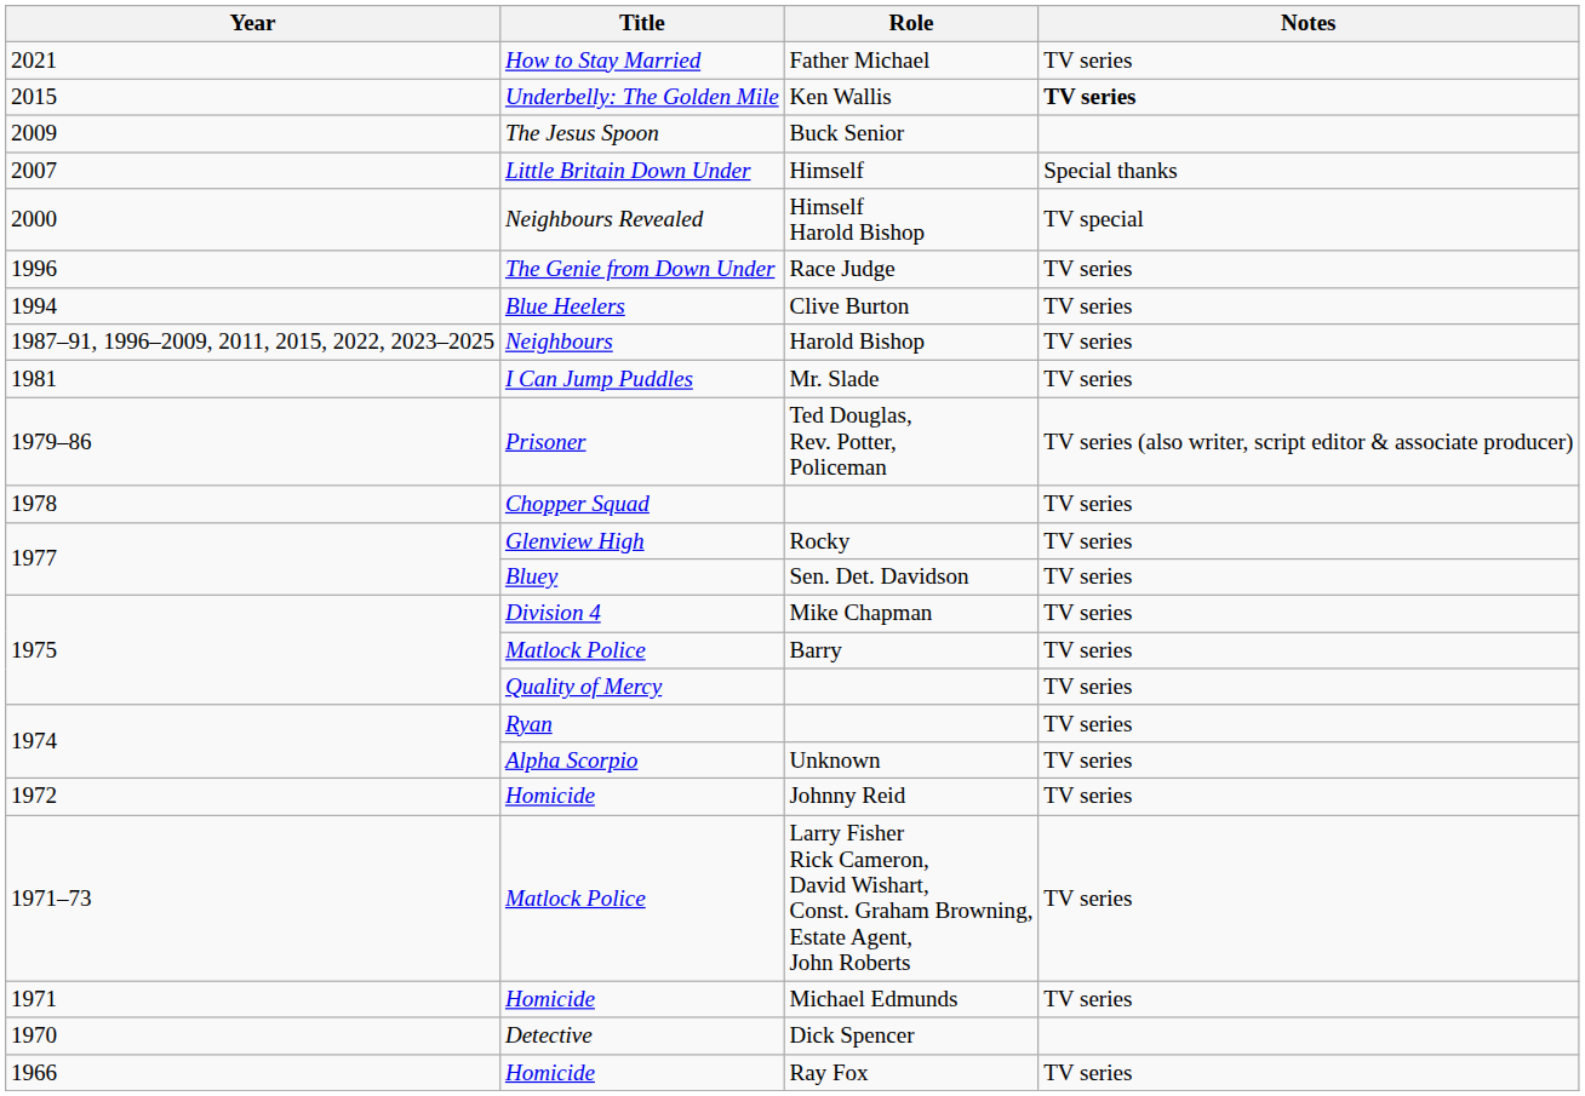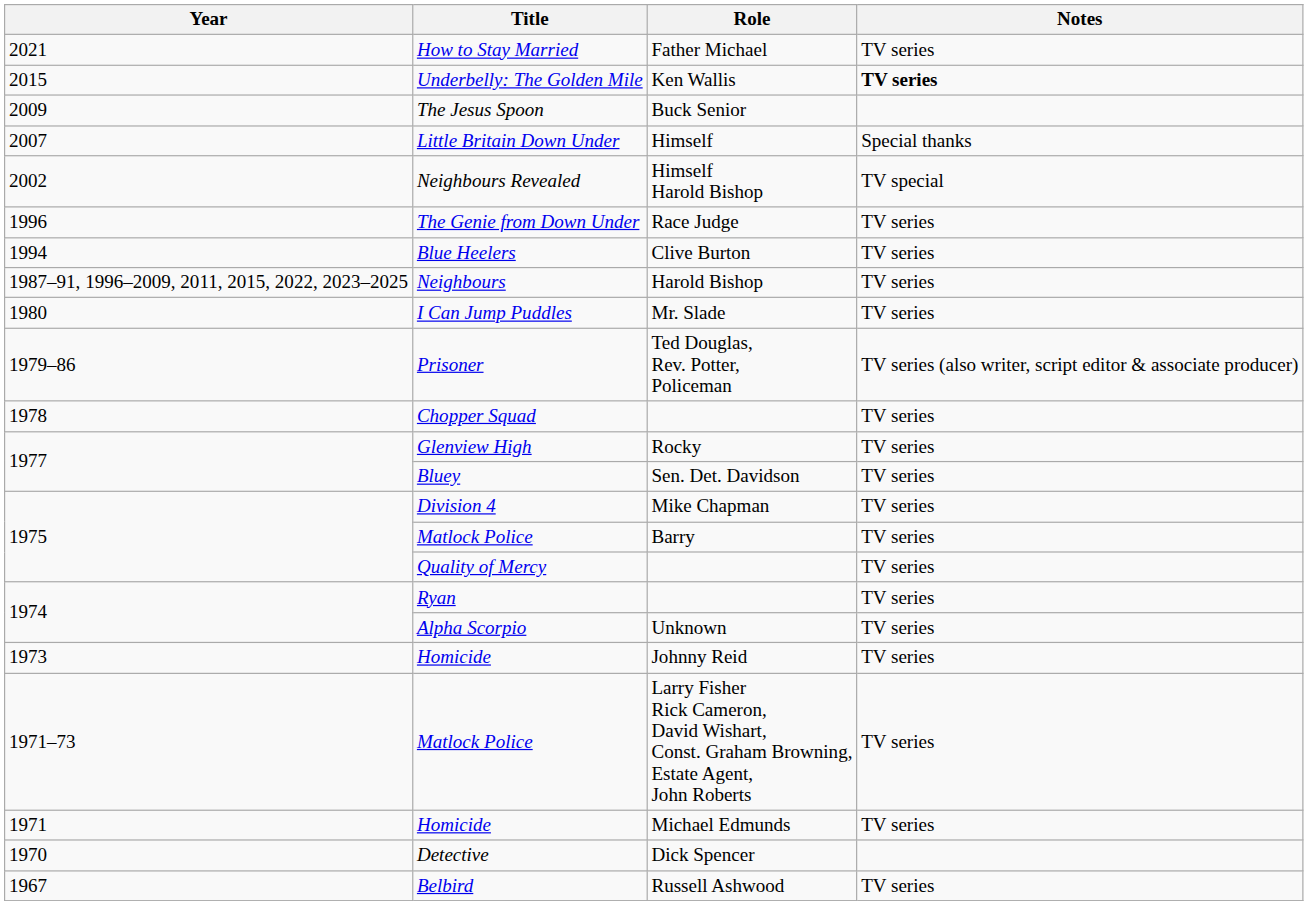 <table class="wikitable sortable">
 <tr>
 <th>Year</th>
 <th>Title</th>
 <th>Role</th>
 <th>Notes</th>
 </tr>
 <tr>
 <td>2021</td>
 <td><em><a href='#'>How to Stay Married</a></em></td>
 <td>Father Michael</td>
 <td>TV series</td>
 </tr>
 <tr>
 <td>2015</td>
 <td><em><a href='#'>Underbelly: The Golden Mile</a></em></td>
 <td>Ken Wallis</td>
 <td><strong>TV series</strong></td>
 </tr>
 <tr>
 <td>2009</td>
 <td><em>The Jesus Spoon</em></td>
 <td>Buck Senior</td>
 <td></td>
 </tr>
 <tr>
 <td>2007</td>
 <td><em><a href='#'>Little Britain Down Under</a></em></td>
 <td>Himself</td>
 <td>Special thanks</td>
 </tr>
 <tr>
-<td>2000</td>
+<td>2002</td>
 <td><em>Neighbours Revealed</em></td>
 <td>Himself<br>Harold Bishop</td>
 <td>TV special</td>
 </tr>
 <tr>
 <td>1996</td>
 <td><em><a href='#'>The Genie from Down Under</a></em></td>
 <td>Race Judge</td>
 <td>TV series</td>
 </tr>
 <tr>
 <td>1994</td>
 <td><em><a href='#'>Blue Heelers</a></em></td>
 <td>Clive Burton</td>
 <td>TV series</td>
 </tr>
 <tr>
 <td>1987–91, 1996–2009, 2011, 2015, 2022, 2023–2025</td>
 <td><em><a href='#'>Neighbours</a></em></td>
 <td>Harold Bishop</td>
 <td>TV series</td>
 </tr>
 <tr>
-<td>1981</td>
+<td>1980</td>
 <td><em><a href='#'>I Can Jump Puddles</a></em></td>
 <td>Mr. Slade</td>
 <td>TV series</td>
 </tr>
 <tr>
 <td>1979–86</td>
 <td><em><a href='#'>Prisoner</a></em></td>
 <td>Ted Douglas,<br>Rev. Potter,<br>Policeman</td>
 <td>TV series (also writer, script editor & associate producer)</td>
 </tr>
 <tr>
 <td>1978</td>
 <td><em><a href='#'>Chopper Squad</a></em></td>
 <td></td>
 <td>TV series</td>
 </tr>
 <tr>
 <td rowspan="2">1977</td>
 <td><em><a href='#'>Glenview High</a></em></td>
 <td>Rocky</td>
 <td>TV series</td>
 </tr>
 <tr>
 <td><em><a href='#'>Bluey</a></em></td>
 <td>Sen. Det. Davidson</td>
 <td>TV series</td>
 </tr>
 <tr>
 <td rowspan="3">1975</td>
 <td><em><a href='#'>Division 4</a></em></td>
 <td>Mike Chapman</td>
 <td>TV series</td>
 </tr>
 <tr>
 <td><em><a href='#'>Matlock Police</a></em></td>
 <td>Barry</td>
 <td>TV series</td>
 </tr>
 <tr>
 <td><em><a href='#'>Quality of Mercy</a></em></td>
 <td></td>
 <td>TV series</td>
 </tr>
 <tr>
 <td rowspan="2">1974</td>
 <td><em><a href='#'>Ryan</a></em></td>
 <td></td>
 <td>TV series</td>
 </tr>
 <tr>
 <td><em><a href='#'>Alpha Scorpio</a></em></td>
 <td>Unknown</td>
 <td>TV series</td>
 </tr>
 <tr>
-<td>1972</td>
+<td>1973</td>
 <td><em><a href='#'>Homicide</a></em></td>
 <td>Johnny Reid</td>
 <td>TV series</td>
 </tr>
 <tr>
 <td>1971–73</td>
 <td><em><a href='#'>Matlock Police</a></em></td>
 <td>Larry Fisher<br>Rick Cameron,<br>David Wishart,<br>Const. Graham Browning,<br>Estate Agent,<br>John Roberts</td>
 <td>TV series</td>
 </tr>
 <tr>
 <td>1971</td>
 <td><em><a href='#'>Homicide</a></em></td>
 <td>Michael Edmunds</td>
 <td>TV series</td>
 </tr>
 <tr>
 <td>1970</td>
 <td><em>Detective</em></td>
 <td>Dick Spencer</td>
 <td></td>
 </tr>
 <tr>
-<td>1966</td>
-<td><em><a href='#'>Homicide</a></em></td>
-<td>Ray Fox</td>
+<td>1967</td>
+<td><em><a href='#'>Belbird</a></em></td>
+<td>Russell Ashwood</td>
 <td>TV series</td>
 </tr>
 </table>
